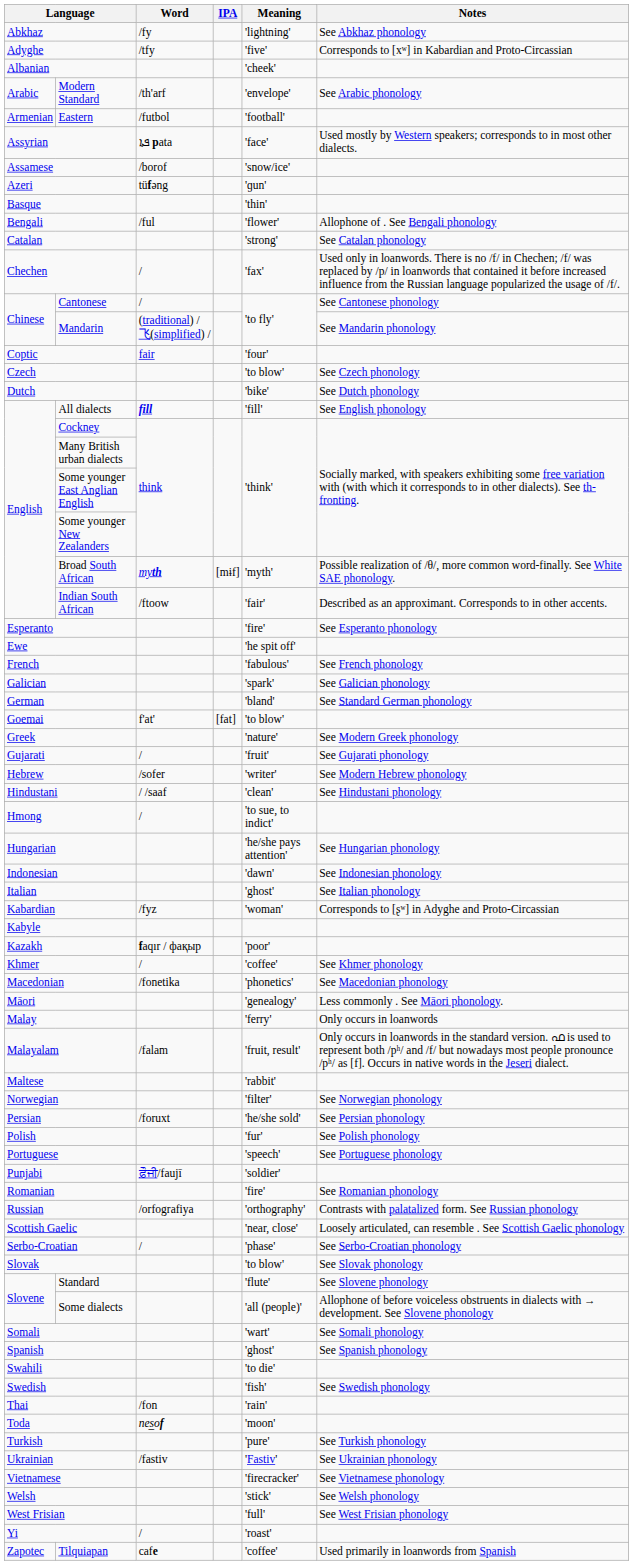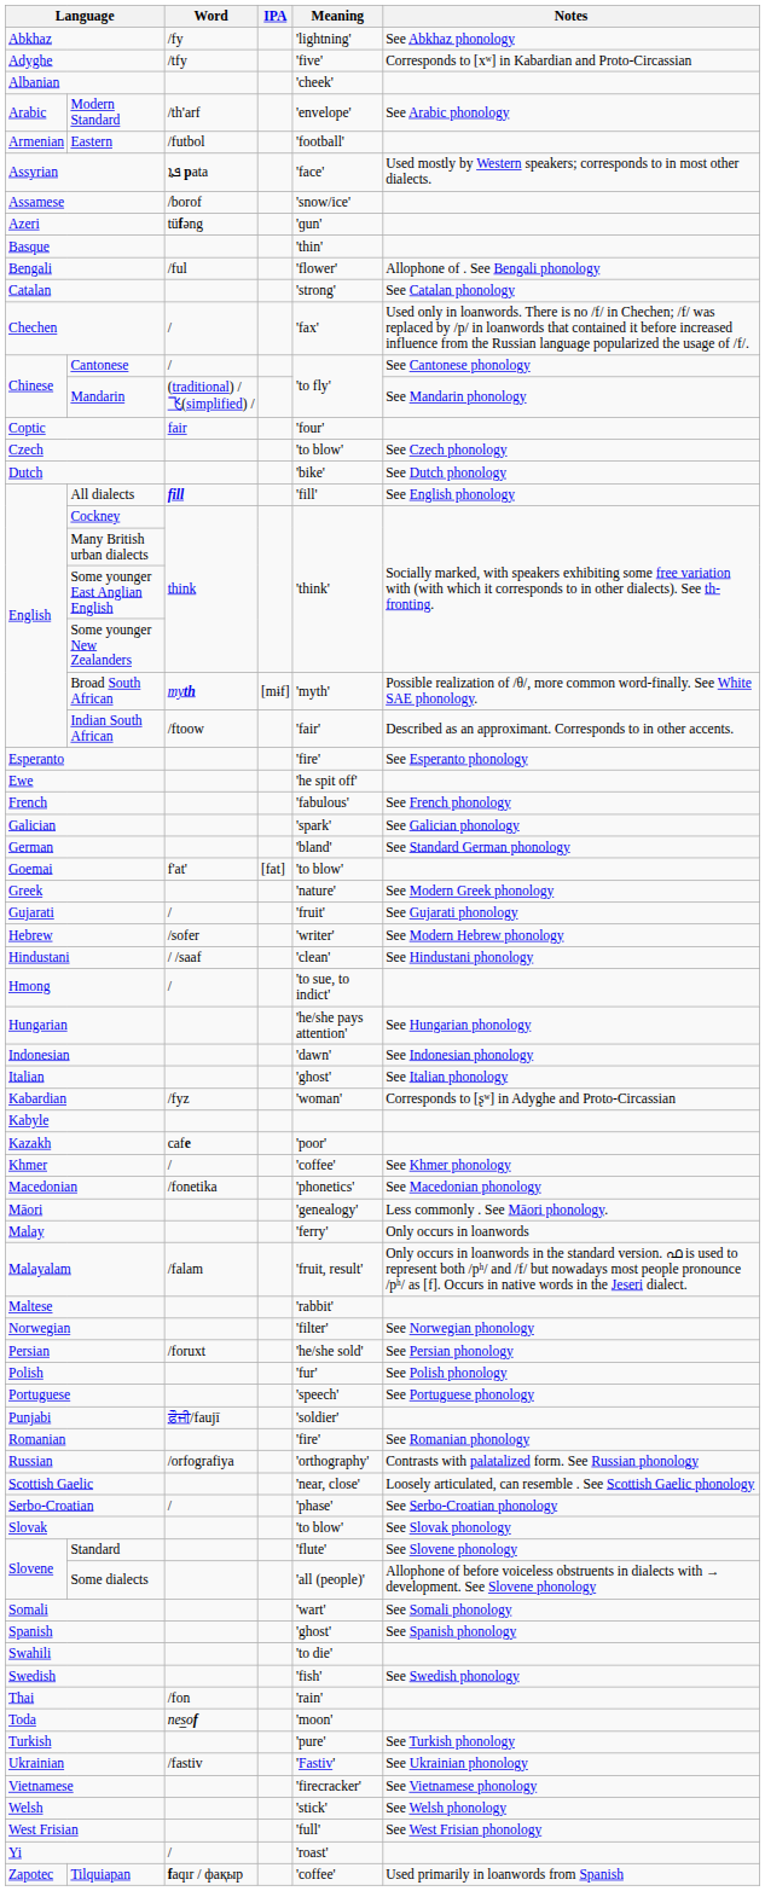 <table class="wikitable">
 <tr>
 <th colspan=2>Language</th>
 <th>Word</th>
 <th><a href='#'>IPA</a></th>
 <th>Meaning</th>
 <th style="width:50%;">Notes</th>
 </tr>
 <tr>
 <td colspan=2><a href='#'>Abkhaz</a></td>
 <td>/fy</td>
 <td></td>
 <td>'lightning'</td>
 <td>See <a href='#'>Abkhaz phonology</a></td>
 </tr>
 <tr>
 <td colspan=2><a href='#'>Adyghe</a></td>
 <td>/tfy</td>
 <td></td>
 <td>'five'</td>
 <td>Corresponds to [xʷ] in Kabardian and Proto-Circassian</td>
 </tr>
 <tr>
 <td colspan=2><a href='#'>Albanian</a></td>
 <td></td>
 <td></td>
 <td>'cheek'</td>
 <td></td>
 </tr>
 <tr>
 <td><a href='#'>Arabic</a></td>
 <td><a href='#'>Modern Standard</a></td>
 <td>/th'arf</td>
 <td></td>
 <td>'envelope'</td>
 <td>See <a href='#'>Arabic phonology</a></td>
 </tr>
 <tr>
 <td><a href='#'>Armenian</a></td>
 <td><a href='#'>Eastern</a></td>
 <td>/futbol</td>
 <td></td>
 <td>'football'</td>
 <td></td>
 </tr>
 <tr>
 <td colspan=2><a href='#'>Assyrian</a></td>
 <td>ܦܬܐ <strong>p</strong>ata</td>
 <td></td>
 <td>'face'</td>
 <td>Used mostly by <a href='#'>Western</a> speakers; corresponds to  in most other dialects.</td>
 </tr>
 <tr>
 <td colspan=2><a href='#'>Assamese</a></td>
 <td>/borof</td>
 <td></td>
 <td>'snow/ice'</td>
 <td></td>
 </tr>
 <tr>
 <td colspan=2><a href='#'>Azeri</a></td>
 <td>tü<strong>f</strong>əng</td>
 <td></td>
 <td>'ɡun'</td>
 <td></td>
 </tr>
 <tr>
 <td colspan=2><a href='#'>Basque</a></td>
 <td></td>
 <td></td>
 <td>'thin'</td>
 <td></td>
 </tr>
 <tr>
 <td colspan="2"><a href='#'>Bengali</a></td>
 <td>/ful</td>
 <td></td>
 <td>'flower'</td>
 <td>Allophone of . See <a href='#'>Bengali phonology</a></td>
 </tr>
 <tr>
 <td colspan=2><a href='#'>Catalan</a></td>
 <td></td>
 <td></td>
 <td>'strong'</td>
 <td>See <a href='#'>Catalan phonology</a></td>
 </tr>
 <tr>
 <td colspan=2><a href='#'>Chechen</a></td>
 <td> / </td>
 <td></td>
 <td>'fax'</td>
 <td>Used only in loanwords. There is no /f/ in Chechen; /f/ was replaced by /p/ in loanwords that contained it before increased influence from the Russian language popularized the usage of /f/.</td>
 </tr>
 <tr>
 <td rowspan=2><a href='#'>Chinese</a></td>
 <td><a href='#'>Cantonese</a></td>
 <td> / </td>
 <td></td>
 <td rowspan=2>'to fly'</td>
 <td>See <a href='#'>Cantonese phonology</a></td>
 </tr>
 <tr>
 <td><a href='#'>Mandarin</a></td>
 <td> (<a href='#'>traditional</a>) / <a href='#'>飞</a>(<a href='#'>simplified</a>) / </td>
 <td></td>
 <td>See <a href='#'>Mandarin phonology</a></td>
 </tr>
 <tr>
 <td colspan=2><a href='#'>Coptic</a></td>
 <td><a href='#'></em></strong>f</strong>air</em></a></td>
 <td></td>
 <td>'four'</td>
 <td></td>
 </tr>
 <tr>
 <td colspan=2><a href='#'>Czech</a></td>
 <td></td>
 <td></td>
 <td>'to blow'</td>
 <td>See <a href='#'>Czech phonology</a></td>
 </tr>
 <tr>
 <td colspan=2><a href='#'>Dutch</a></td>
 <td></td>
 <td></td>
 <td>'bike'</td>
 <td>See <a href='#'>Dutch phonology</a></td>
 </tr>
 <tr>
 <td rowspan="7"><a href='#'>English</a></td>
 <td>All dialects</td>
 <td><a href='#'><strong><em>f<strong>ill<em></a></td>
 <td></td>
 <td>'fill'</td>
 <td>See <a href='#'>English phonology</a></td>
 </tr>
 <tr>
 <td><a href='#'>Cockney</a></td>
 <td rowspan=4><a href='#'></em></strong>th</strong>ink</em></a></td>
 <td rowspan=4></td>
 <td rowspan=4>'think'</td>
 <td rowspan="4">Socially marked, with speakers exhibiting some <a href='#'>free variation</a> with  (with which it corresponds to in other dialects). See <a href='#'>th-fronting</a>.</td>
 </tr>
 <tr>
 <td>Many British urban dialects</td>
 </tr>
 <tr>
 <td>Some younger <a href='#'>East Anglian English</a></td>
 </tr>
 <tr>
 <td>Some younger <a href='#'>New Zealanders</a></td>
 </tr>
 <tr>
 <td>Broad <a href='#'>South African</a></td>
 <td><a href='#'><em>my<strong>th<strong><em></a></td>
 <td>[mɨf]</td>
 <td>'myth'</td>
 <td>Possible realization of /θ/, more common word-finally. See <a href='#'>White SAE phonology</a>.</td>
 </tr>
 <tr>
 <td><a href='#'>Indian South African</a></td>
 <td>/ftoow</td>
 <td></td>
 <td>'fair'</td>
 <td>Described as an approximant. Corresponds to  in other accents.</td>
 </tr>
 <tr>
 <td colspan="2"><a href='#'>Esperanto</a></td>
 <td></td>
 <td></td>
 <td>'fire'</td>
 <td>See <a href='#'>Esperanto phonology</a></td>
 </tr>
 <tr>
 <td colspan=2><a href='#'>Ewe</a></td>
 <td></td>
 <td></td>
 <td>'he spit off'</td>
 <td></td>
 </tr>
 <tr>
 <td colspan=2><a href='#'>French</a></td>
 <td></td>
 <td></td>
 <td>'fabulous'</td>
 <td>See <a href='#'>French phonology</a></td>
 </tr>
 <tr>
 <td colspan=2><a href='#'>Galician</a></td>
 <td></td>
 <td></td>
 <td>'spark'</td>
 <td>See <a href='#'>Galician phonology</a></td>
 </tr>
 <tr>
 <td colspan=2><a href='#'>German</a></td>
 <td></td>
 <td></td>
 <td>'bland'</td>
 <td>See <a href='#'>Standard German phonology</a></td>
 </tr>
 <tr>
 <td colspan=2><a href='#'>Goemai</a></td>
 <td>f'at'</td>
 <td>[fat]</td>
 <td>'to blow'</td>
 <td></td>
 </tr>
 <tr>
 <td colspan=2><a href='#'>Greek</a></td>
 <td></td>
 <td></td>
 <td>'nature'</td>
 <td>See <a href='#'>Modern Greek phonology</a></td>
 </tr>
 <tr>
 <td colspan=2><a href='#'>Gujarati</a></td>
 <td> / </td>
 <td></td>
 <td>'fruit'</td>
 <td>See <a href='#'>Gujarati phonology</a></td>
 </tr>
 <tr>
 <td colspan=2><a href='#'>Hebrew</a></td>
 <td>/sofer</td>
 <td></td>
 <td>'writer'</td>
 <td>See <a href='#'>Modern Hebrew phonology</a></td>
 </tr>
 <tr>
 <td colspan=2><a href='#'>Hindustani</a></td>
 <td> / /saaf</td>
 <td></td>
 <td>'clean'</td>
 <td>See <a href='#'>Hindustani phonology</a></td>
 </tr>
 <tr>
 <td colspan=2><a href='#'>Hmong</a></td>
 <td> / </td>
 <td></td>
 <td>'to sue, to indict'</td>
 </tr>
 <tr>
 <td colspan=2><a href='#'>Hungarian</a></td>
 <td></td>
 <td></td>
 <td>'he/she pays attention'</td>
 <td>See <a href='#'>Hungarian phonology</a></td>
 </tr>
 <tr>
 <td colspan=2><a href='#'>Indonesian</a></td>
 <td></td>
 <td></td>
 <td>'dawn'</td>
 <td>See <a href='#'>Indonesian phonology</a></td>
 </tr>
 <tr>
 <td colspan=2><a href='#'>Italian</a></td>
 <td></td>
 <td></td>
 <td>'ghost'</td>
 <td>See <a href='#'>Italian phonology</a></td>
 </tr>
 <tr>
 <td colspan=2><a href='#'>Kabardian</a></td>
 <td>/fyz</td>
 <td></td>
 <td>'woman'</td>
 <td>Corresponds to [ʂʷ] in Adyghe and Proto-Circassian</td>
 </tr>
 <tr>
 <td colspan=2><a href='#'>Kabyle</a></td>
 <td></td>
 <td></td>
 <td 'hand'></td>
 </tr>
 <tr>
 <td colspan=2><a href='#'>Kazakh</a></td>
-<td><strong>f</strong>aqır / фақыр</td>
+<td></em>ca</strong>f<strong>e<em></td>
 <td></td>
 <td>'poor'</td>
 <td></td>
 </tr>
 <tr>
 <td colspan="2"><a href='#'>Khmer</a></td>
 <td> / </td>
 <td></td>
 <td>'coffee'</td>
 <td>See <a href='#'>Khmer phonology</a></td>
 </tr>
 <tr>
 <td colspan=2><a href='#'>Macedonian</a></td>
 <td>/fonetika</td>
 <td></td>
 <td>'phonetics'</td>
 <td>See <a href='#'>Macedonian phonology</a></td>
 </tr>
 <tr>
 <td colspan=2><a href='#'>Māori</a></td>
 <td></td>
 <td></td>
 <td>'genealogy'</td>
 <td>Less commonly . See <a href='#'>Māori phonology</a>.</td>
 </tr>
 <tr>
 <td colspan=2><a href='#'>Malay</a></td>
 <td></td>
 <td></td>
 <td>'ferry'</td>
 <td>Only occurs in loanwords</td>
 </tr>
 <tr>
 <td colspan=2><a href='#'>Malayalam</a></td>
 <td>/falam</td>
 <td></td>
 <td>'fruit, result'</td>
 <td>Only occurs in loanwords in the standard version. ഫ is used to represent both /pʰ/ and /f/ but nowadays most people pronounce /pʰ/ as [f]. Occurs in native words in the <a href='#'>Jeseri</a> dialect.</td>
 </tr>
 <tr>
 <td colspan=2><a href='#'>Maltese</a></td>
 <td></td>
 <td></td>
 <td>'rabbit'</td>
 <td></td>
 </tr>
 <tr>
 <td colspan=2><a href='#'>Norwegian</a></td>
 <td></td>
 <td></td>
 <td>'filter'</td>
 <td>See <a href='#'>Norwegian phonology</a></td>
 </tr>
 <tr>
 <td colspan=2><a href='#'>Persian</a></td>
 <td>/foruxt</td>
 <td></td>
 <td>'he/she sold'</td>
 <td>See <a href='#'>Persian phonology</a></td>
 </tr>
 <tr>
 <td colspan=2><a href='#'>Polish</a></td>
 <td></td>
 <td></td>
 <td>'fur'</td>
 <td>See <a href='#'>Polish phonology</a></td>
 </tr>
 <tr>
 <td colspan=2><a href='#'>Portuguese</a></td>
 <td></td>
 <td></td>
 <td>'speech'</td>
 <td>See <a href='#'>Portuguese phonology</a></td>
 </tr>
 <tr>
 <td colspan=2><a href='#'>Punjabi</a></td>
 <td><a href='#'>ਫ਼ੌਜੀ</a>/faujī</td>
 <td></td>
 <td>'soldier'</td>
 <td></td>
 </tr>
 <tr>
 <td colspan=2><a href='#'>Romanian</a></td>
 <td></td>
 <td></td>
 <td>'fire'</td>
 <td>See <a href='#'>Romanian phonology</a></td>
 </tr>
 <tr>
 <td colspan=2><a href='#'>Russian</a></td>
 <td>/orfografiya</td>
 <td></td>
 <td>'orthography'</td>
 <td>Contrasts with <a href='#'>palatalized</a> form. See <a href='#'>Russian phonology</a></td>
 </tr>
 <tr>
 <td colspan="2"><a href='#'>Scottish Gaelic</a></td>
 <td></td>
 <td></td>
 <td>'near, close'</td>
 <td>Loosely articulated, can resemble . See <a href='#'>Scottish Gaelic phonology</a></td>
 </tr>
 <tr>
 <td colspan="2"><a href='#'>Serbo-Croatian</a></td>
 <td> / </td>
 <td></td>
 <td>'phase'</td>
 <td>See <a href='#'>Serbo-Croatian phonology</a></td>
 </tr>
 <tr>
 <td colspan=2><a href='#'>Slovak</a></td>
 <td></td>
 <td></td>
 <td>'to blow'</td>
 <td>See <a href='#'>Slovak phonology</a></td>
 </tr>
 <tr>
 <td rowspan="2"><a href='#'>Slovene</a></td>
 <td>Standard</td>
 <td></td>
 <td></td>
 <td>'flute'</td>
 <td>See <a href='#'>Slovene phonology</a></td>
 </tr>
 <tr>
 <td>Some dialects</td>
 <td></td>
 <td></td>
 <td>'all (people)'</td>
 <td>Allophone of  before voiceless obstruents in dialects with  →  development. See <a href='#'>Slovene phonology</a></td>
 </tr>
 <tr>
 <td colspan=2><a href='#'>Somali</a></td>
 <td></td>
 <td></td>
 <td>'wart'</td>
 <td>See <a href='#'>Somali phonology</a></td>
 </tr>
 <tr>
 <td colspan=2><a href='#'>Spanish</a></td>
 <td></td>
 <td></td>
 <td>'ghost'</td>
 <td>See <a href='#'>Spanish phonology</a></td>
 </tr>
 <tr>
 <td colspan=2><a href='#'>Swahili</a></td>
 <td></td>
 <td></td>
 <td>'to die'</td>
 </tr>
 <tr>
 <td colspan=2><a href='#'>Swedish</a></td>
 <td></td>
 <td></td>
 <td>'fish'</td>
 <td>See <a href='#'>Swedish phonology</a></td>
 </tr>
 <tr>
 <td colspan=2><a href='#'>Thai</a></td>
 <td>/fon</td>
 <td></td>
 <td>'rain'</td>
 <td></td>
 </tr>
 <tr>
 <td colspan=2><a href='#'>Toda</a></td>
 <td><em>nes̲o<strong>f<strong><em></td>
 <td></td>
 <td>'moon'</td>
 <td></td>
 </tr>
 <tr>
 <td colspan=2><a href='#'>Turkish</a></td>
 <td></td>
 <td></td>
 <td>'pure'</td>
 <td>See <a href='#'>Turkish phonology</a></td>
 </tr>
 <tr>
 <td colspan=2><a href='#'>Ukrainian</a></td>
 <td>/fastiv</td>
 <td></td>
 <td>'<a href='#'>Fastiv</a>'</td>
 <td>See <a href='#'>Ukrainian phonology</a></td>
 </tr>
 <tr>
 <td colspan=2><a href='#'>Vietnamese</a></td>
 <td></td>
 <td></td>
 <td>'firecracker'</td>
 <td>See <a href='#'>Vietnamese phonology</a></td>
 </tr>
 <tr>
 <td colspan=2><a href='#'>Welsh</a></td>
 <td></td>
 <td></td>
 <td>'stick'</td>
 <td>See <a href='#'>Welsh phonology</a></td>
 </tr>
 <tr>
 <td colspan=2><a href='#'>West Frisian</a></td>
 <td></td>
 <td></td>
 <td>'full'</td>
 <td>See <a href='#'>West Frisian phonology</a></td>
 </tr>
 <tr>
 <td colspan=2><a href='#'>Yi</a></td>
 <td> / </td>
 <td></td>
 <td>'roast'</td>
 <td></td>
 </tr>
 <tr>
 <td><a href='#'>Zapotec</a></td>
 <td><a href='#'>Tilquiapan</a></td>
-<td></em>ca</strong>f<strong>e<em></td>
+<td><strong>f</strong>aqır / фақыр</td>
 <td></td>
 <td>'coffee'</td>
 <td>Used primarily in loanwords from <a href='#'>Spanish</a></td>
 </tr>
 </table>
